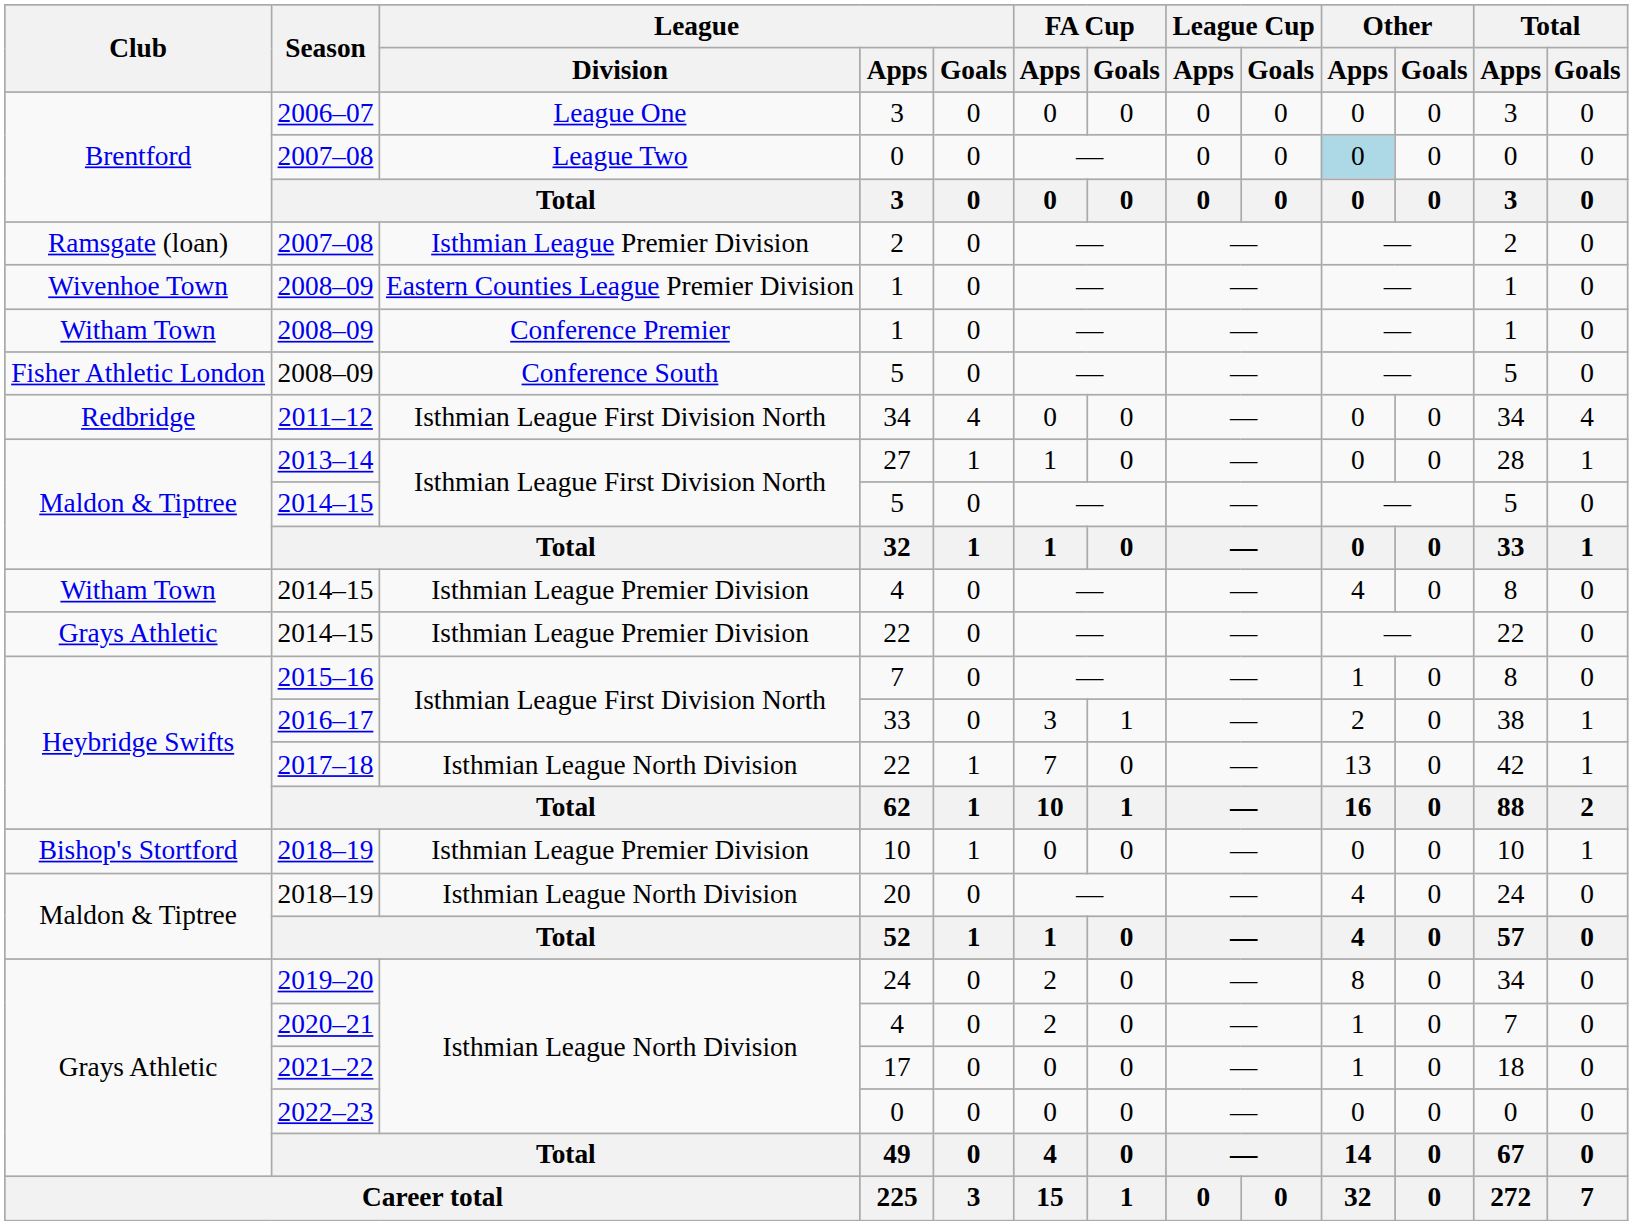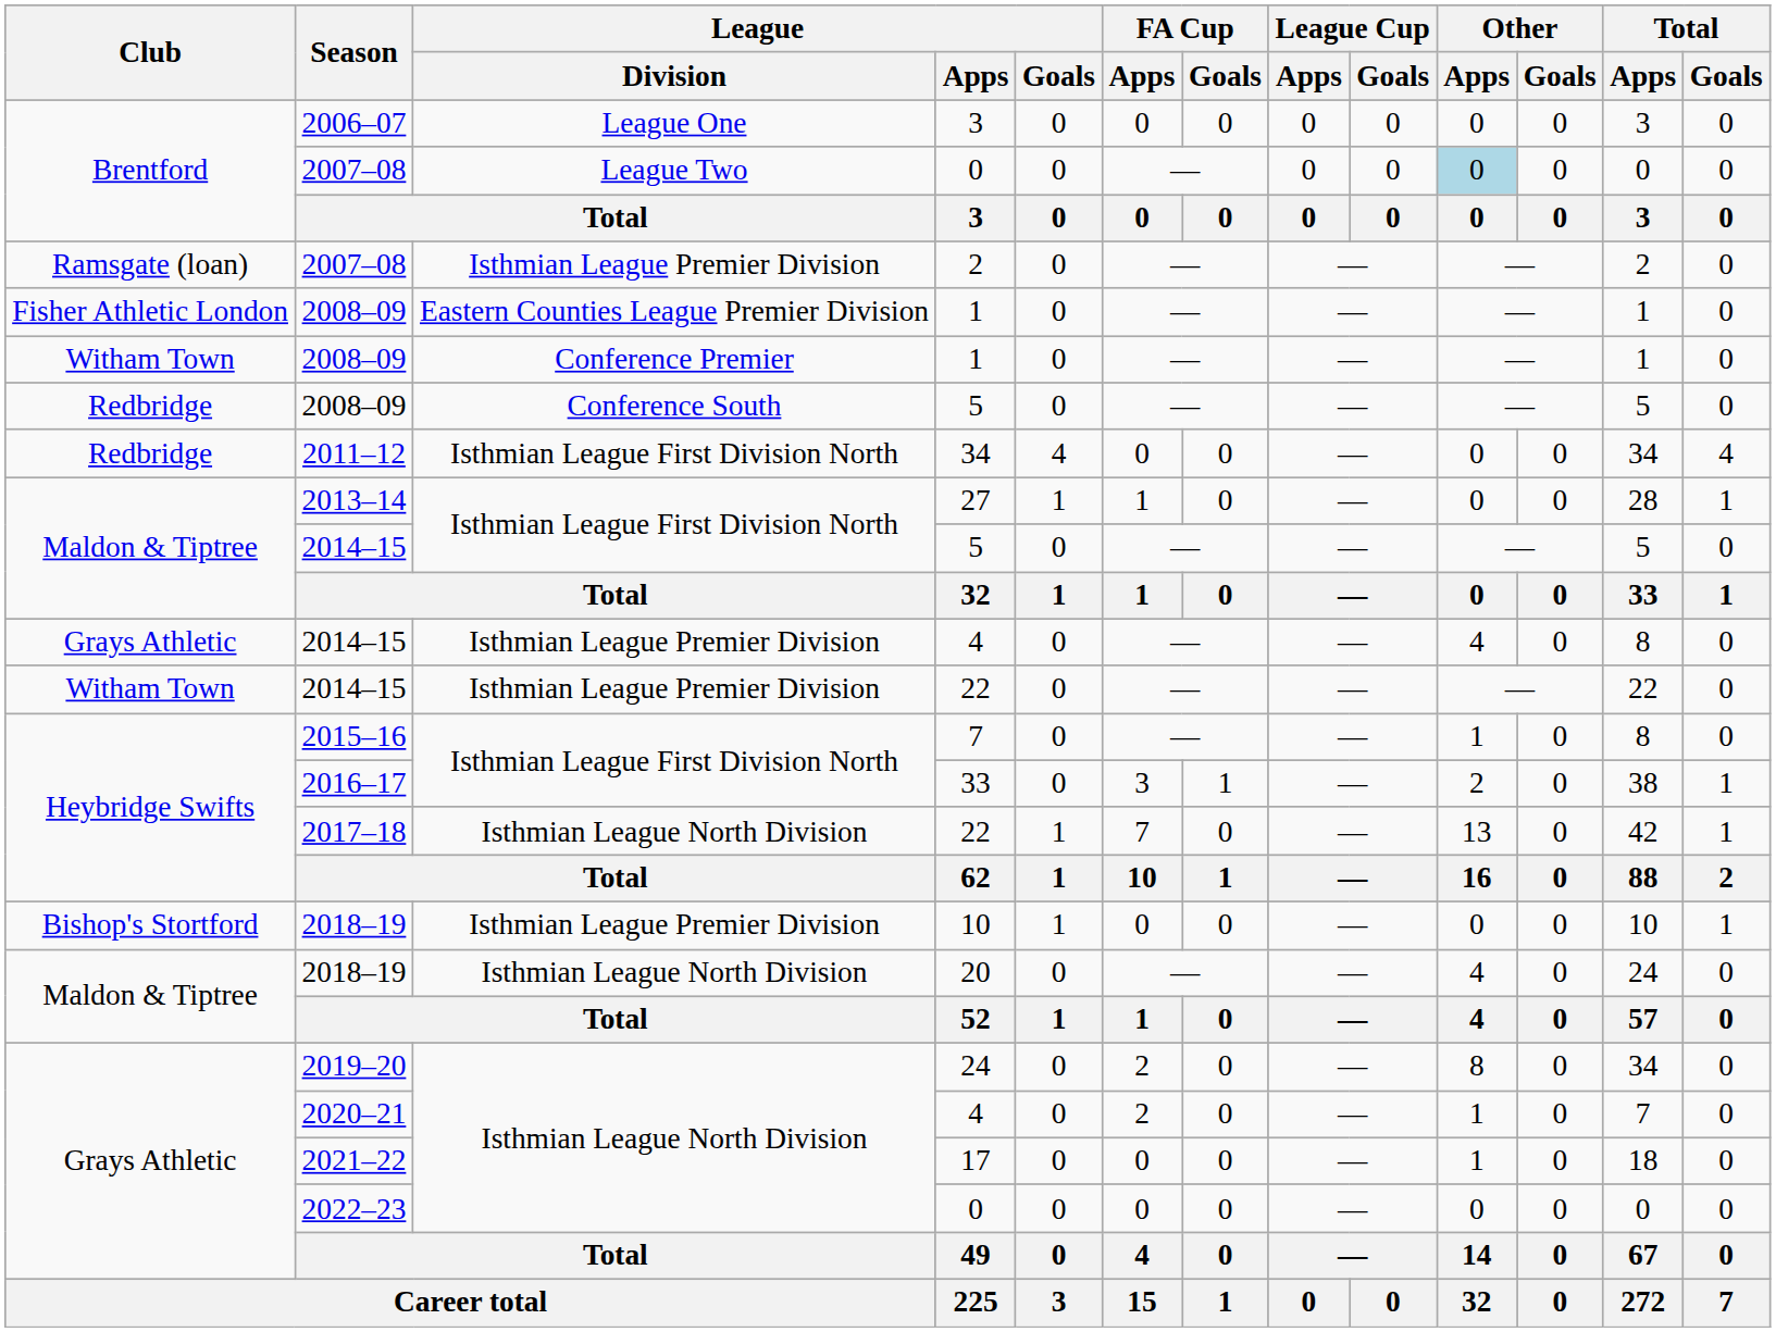 <table class="wikitable" style="text-align: center;">
 <tr>
 <th rowspan="2">Club</th>
 <th rowspan="2">Season</th>
 <th colspan="3">League</th>
 <th colspan="2">FA Cup</th>
 <th colspan="2">League Cup</th>
 <th colspan="2">Other</th>
 <th colspan="2">Total</th>
 </tr>
 <tr>
 <th>Division</th>
 <th>Apps</th>
 <th>Goals</th>
 <th>Apps</th>
 <th>Goals</th>
 <th>Apps</th>
 <th>Goals</th>
 <th>Apps</th>
 <th>Goals</th>
 <th>Apps</th>
 <th>Goals</th>
 </tr>
 <tr>
 <td rowspan="3"><a href='#'>Brentford</a></td>
 <td><a href='#'>2006–07</a></td>
 <td><a href='#'>League One</a></td>
 <td>3</td>
 <td>0</td>
 <td>0</td>
 <td>0</td>
 <td>0</td>
 <td>0</td>
 <td>0</td>
 <td>0</td>
 <td>3</td>
 <td>0</td>
 </tr>
 <tr>
 <td><a href='#'>2007–08</a></td>
 <td><a href='#'>League Two</a></td>
 <td>0</td>
 <td>0</td>
 <td colspan="2">—</td>
 <td>0</td>
 <td>0</td>
 <td style="background: lightblue;">0</td>
 <td>0</td>
 <td>0</td>
 <td>0</td>
 </tr>
 <tr>
 <th colspan="2">Total</th>
 <th>3</th>
 <th>0</th>
 <th>0</th>
 <th>0</th>
 <th>0</th>
 <th>0</th>
 <th>0</th>
 <th>0</th>
 <th>3</th>
 <th>0</th>
 </tr>
 <tr>
 <td><a href='#'>Ramsgate</a> (loan)</td>
 <td><a href='#'>2007–08</a></td>
 <td><a href='#'>Isthmian League</a> Premier Division</td>
 <td>2</td>
 <td>0</td>
 <td colspan="2">—</td>
 <td colspan="2">—</td>
 <td colspan="2">—</td>
 <td>2</td>
 <td>0</td>
 </tr>
 <tr>
-<td><a href='#'>Wivenhoe Town</a></td>
+<td><a href='#'>Fisher Athletic London</a></td>
 <td><a href='#'>2008–09</a></td>
 <td><a href='#'>Eastern Counties League</a> Premier Division</td>
 <td>1</td>
 <td>0</td>
 <td colspan="2">—</td>
 <td colspan="2">—</td>
 <td colspan="2">—</td>
 <td>1</td>
 <td>0</td>
 </tr>
 <tr>
 <td><a href='#'>Witham Town</a></td>
 <td><a href='#'>2008–09</a></td>
 <td><a href='#'>Conference Premier</a></td>
 <td>1</td>
 <td>0</td>
 <td colspan="2">—</td>
 <td colspan="2">—</td>
 <td colspan="2">—</td>
 <td>1</td>
 <td>0</td>
 </tr>
 <tr>
-<td><a href='#'>Fisher Athletic London</a></td>
+<td><a href='#'>Redbridge</a></td>
 <td>2008–09</td>
 <td><a href='#'>Conference South</a></td>
 <td>5</td>
 <td>0</td>
 <td colspan="2">—</td>
 <td colspan="2">—</td>
 <td colspan="2">—</td>
 <td>5</td>
 <td>0</td>
 </tr>
 <tr>
 <td><a href='#'>Redbridge</a></td>
 <td><a href='#'>2011–12</a></td>
 <td>Isthmian League First Division North</td>
 <td>34</td>
 <td>4</td>
 <td>0</td>
 <td>0</td>
 <td colspan="2">—</td>
 <td>0</td>
 <td>0</td>
 <td>34</td>
 <td>4</td>
 </tr>
 <tr>
 <td rowspan="3"><a href='#'>Maldon & Tiptree</a></td>
 <td><a href='#'>2013–14</a></td>
 <td rowspan="2">Isthmian League First Division North</td>
 <td>27</td>
 <td>1</td>
 <td>1</td>
 <td>0</td>
 <td colspan="2">—</td>
 <td>0</td>
 <td>0</td>
 <td>28</td>
 <td>1</td>
 </tr>
 <tr>
 <td><a href='#'>2014–15</a></td>
 <td>5</td>
 <td>0</td>
 <td colspan="2">—</td>
 <td colspan="2">—</td>
 <td colspan="2">—</td>
 <td>5</td>
 <td>0</td>
 </tr>
 <tr>
 <th colspan="2">Total</th>
 <th>32</th>
 <th>1</th>
 <th>1</th>
 <th>0</th>
 <th colspan="2">—</th>
 <th>0</th>
 <th>0</th>
 <th>33</th>
 <th>1</th>
 </tr>
 <tr>
-<td><a href='#'>Witham Town</a></td>
+<td><a href='#'>Grays Athletic</a></td>
 <td>2014–15</td>
 <td>Isthmian League Premier Division</td>
 <td>4</td>
 <td>0</td>
 <td colspan="2">—</td>
 <td colspan="2">—</td>
 <td>4</td>
 <td>0</td>
 <td>8</td>
 <td>0</td>
 </tr>
 <tr>
-<td><a href='#'>Grays Athletic</a></td>
+<td><a href='#'>Witham Town</a></td>
 <td>2014–15</td>
 <td>Isthmian League Premier Division</td>
 <td>22</td>
 <td>0</td>
 <td colspan="2">—</td>
 <td colspan="2">—</td>
 <td colspan="2">—</td>
 <td>22</td>
 <td>0</td>
 </tr>
 <tr>
 <td rowspan="4"><a href='#'>Heybridge Swifts</a></td>
 <td><a href='#'>2015–16</a></td>
 <td rowspan="2">Isthmian League First Division North</td>
 <td>7</td>
 <td>0</td>
 <td colspan="2">—</td>
 <td colspan="2">—</td>
 <td>1</td>
 <td>0</td>
 <td>8</td>
 <td>0</td>
 </tr>
 <tr>
 <td><a href='#'>2016–17</a></td>
 <td>33</td>
 <td>0</td>
 <td>3</td>
 <td>1</td>
 <td colspan="2">—</td>
 <td>2</td>
 <td>0</td>
 <td>38</td>
 <td>1</td>
 </tr>
 <tr>
 <td><a href='#'>2017–18</a></td>
 <td>Isthmian League North Division</td>
 <td>22</td>
 <td>1</td>
 <td>7</td>
 <td>0</td>
 <td colspan="2">—</td>
 <td>13</td>
 <td>0</td>
 <td>42</td>
 <td>1</td>
 </tr>
 <tr>
 <th colspan="2">Total</th>
 <th>62</th>
 <th>1</th>
 <th>10</th>
 <th>1</th>
 <th colspan="2">—</th>
 <th>16</th>
 <th>0</th>
 <th>88</th>
 <th>2</th>
 </tr>
 <tr>
 <td><a href='#'>Bishop's Stortford</a></td>
 <td><a href='#'>2018–19</a></td>
 <td>Isthmian League Premier Division</td>
 <td>10</td>
 <td>1</td>
 <td>0</td>
 <td>0</td>
 <td colspan="2">—</td>
 <td>0</td>
 <td>0</td>
 <td>10</td>
 <td>1</td>
 </tr>
 <tr>
 <td rowspan="2">Maldon & Tiptree</td>
 <td>2018–19</td>
 <td>Isthmian League North Division</td>
 <td>20</td>
 <td>0</td>
 <td colspan="2">—</td>
 <td colspan="2">—</td>
 <td>4</td>
 <td>0</td>
 <td>24</td>
 <td>0</td>
 </tr>
 <tr>
 <th colspan="2">Total</th>
 <th>52</th>
 <th>1</th>
 <th>1</th>
 <th>0</th>
 <th colspan="2">—</th>
 <th>4</th>
 <th>0</th>
 <th>57</th>
 <th>0</th>
 </tr>
 <tr>
 <td rowspan="5">Grays Athletic</td>
 <td><a href='#'>2019–20</a></td>
 <td rowspan="4">Isthmian League North Division</td>
 <td>24</td>
 <td>0</td>
 <td>2</td>
 <td>0</td>
 <td colspan="2">—</td>
 <td>8</td>
 <td>0</td>
 <td>34</td>
 <td>0</td>
 </tr>
 <tr>
 <td><a href='#'>2020–21</a></td>
 <td>4</td>
 <td>0</td>
 <td>2</td>
 <td>0</td>
 <td colspan="2">—</td>
 <td>1</td>
 <td>0</td>
 <td>7</td>
 <td>0</td>
 </tr>
 <tr>
 <td><a href='#'>2021–22</a></td>
 <td>17</td>
 <td>0</td>
 <td>0</td>
 <td>0</td>
 <td colspan="2">—</td>
 <td>1</td>
 <td>0</td>
 <td>18</td>
 <td>0</td>
 </tr>
 <tr>
 <td><a href='#'>2022–23</a></td>
 <td>0</td>
 <td>0</td>
 <td>0</td>
 <td>0</td>
 <td colspan="2">—</td>
 <td>0</td>
 <td>0</td>
 <td>0</td>
 <td>0</td>
 </tr>
 <tr>
 <th colspan="2">Total</th>
 <th>49</th>
 <th>0</th>
 <th>4</th>
 <th>0</th>
 <th colspan="2">—</th>
 <th>14</th>
 <th>0</th>
 <th>67</th>
 <th>0</th>
 </tr>
 <tr>
 <th colspan="3">Career total</th>
 <th>225</th>
 <th>3</th>
 <th>15</th>
 <th>1</th>
 <th>0</th>
 <th>0</th>
 <th>32</th>
 <th>0</th>
 <th>272</th>
 <th>7</th>
 </tr>
 </table>
